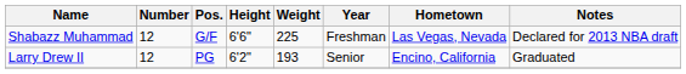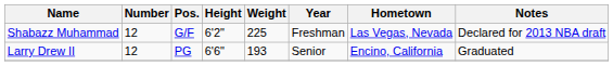 <table class="wikitable sortable" border="1">
 <tr>
 <th>Name</th>
 <th>Number</th>
 <th>Pos.</th>
 <th>Height</th>
 <th>Weight</th>
 <th>Year</th>
 <th>Hometown</th>
 <th class="unsortable">Notes</th>
 </tr>
 <tr>
 <td sortname><a href='#'>Shabazz Muhammad</a></td>
 <td>12</td>
 <td><a href='#'>G/F</a></td>
-<td>6'6"</td>
+<td>6'2"</td>
 <td>225</td>
 <td>Freshman</td>
 <td><a href='#'>Las Vegas, Nevada</a></td>
 <td>Declared for <a href='#'>2013 NBA draft</a></td>
 </tr>
 <tr>
 <td sortname><a href='#'>Larry Drew II</a></td>
 <td>12</td>
 <td><a href='#'>PG</a></td>
-<td>6'2"</td>
+<td>6'6"</td>
 <td>193</td>
 <td>Senior</td>
 <td><a href='#'>Encino, California</a></td>
 <td>Graduated</td>
 </tr>
 <tr>
 </tr>
 </table>
